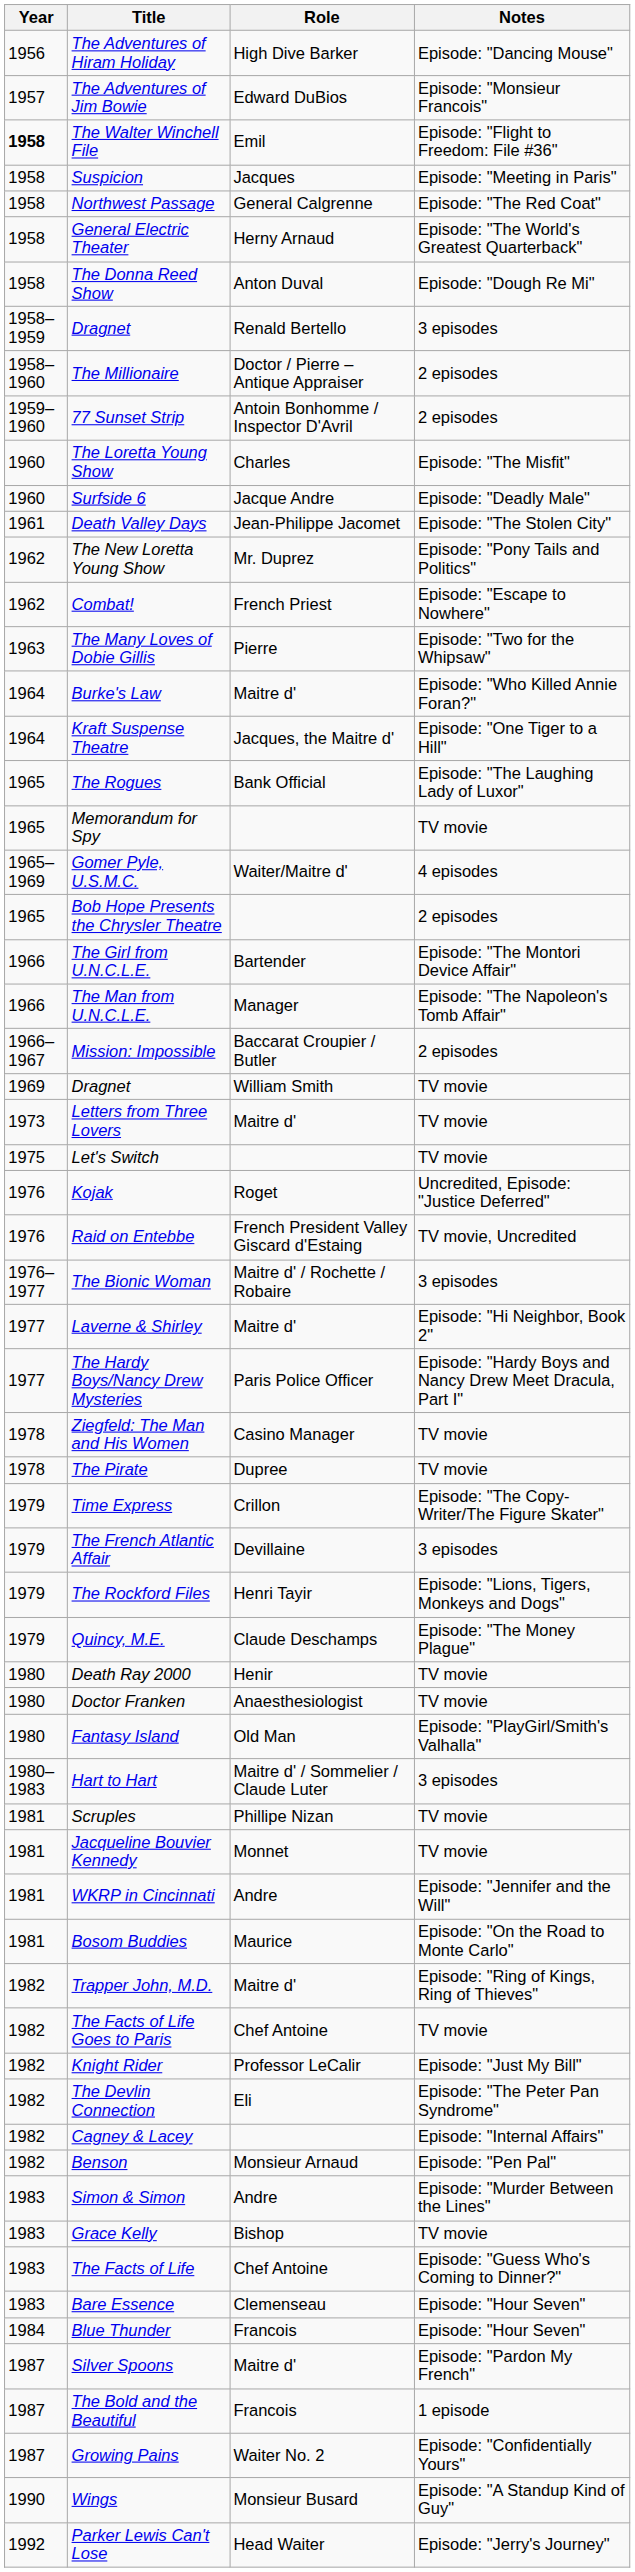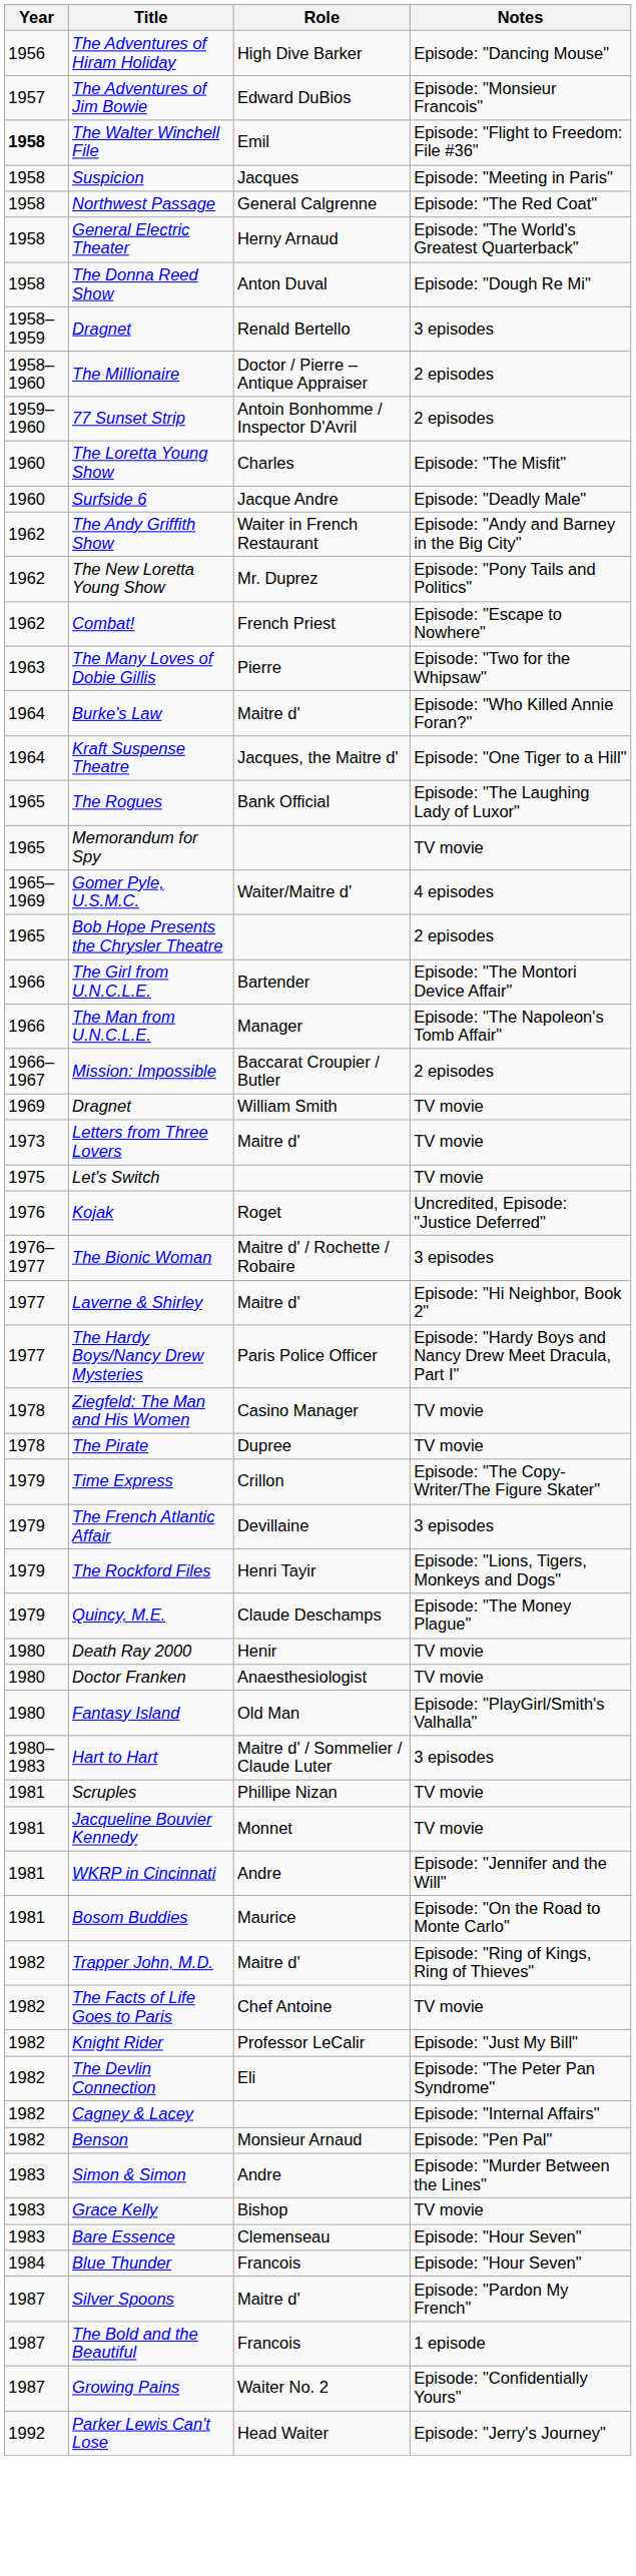 <table class="wikitable">
 <tr>
 <th>Year</th>
 <th>Title</th>
 <th>Role</th>
 <th>Notes</th>
 </tr>
 <tr>
 <td>1956</td>
 <td><em><a href='#'>The Adventures of Hiram Holiday</a></em></td>
 <td>High Dive Barker</td>
 <td>Episode: "Dancing Mouse"</td>
 </tr>
 <tr>
 <td>1957</td>
 <td><em><a href='#'>The Adventures of Jim Bowie</a></em></td>
 <td>Edward DuBios</td>
 <td>Episode: "Monsieur Francois"</td>
 </tr>
 <tr>
 <td><strong>1958</strong></td>
 <td><em><a href='#'>The Walter Winchell File</a></em></td>
 <td>Emil</td>
 <td>Episode: "Flight to Freedom: File #36"</td>
 </tr>
 <tr>
 <td>1958</td>
 <td><em><a href='#'>Suspicion</a></em></td>
 <td>Jacques</td>
 <td>Episode: "Meeting in Paris"</td>
 </tr>
 <tr>
 <td>1958</td>
 <td><em><a href='#'>Northwest Passage</a></em></td>
 <td>General Calgrenne</td>
 <td>Episode: "The Red Coat"</td>
 </tr>
 <tr>
 <td>1958</td>
 <td><em><a href='#'>General Electric Theater</a></em></td>
 <td>Herny Arnaud</td>
 <td>Episode: "The World's Greatest Quarterback"</td>
 </tr>
 <tr>
 <td>1958</td>
 <td><em><a href='#'>The Donna Reed Show</a></em></td>
 <td>Anton Duval</td>
 <td>Episode: "Dough Re Mi"</td>
 </tr>
 <tr>
 <td>1958–1959</td>
 <td><em><a href='#'>Dragnet</a></em></td>
 <td>Renald Bertello</td>
 <td>3 episodes</td>
 </tr>
 <tr>
 <td>1958–1960</td>
 <td><em><a href='#'>The Millionaire</a></em></td>
 <td>Doctor / Pierre – Antique Appraiser</td>
 <td>2 episodes</td>
 </tr>
 <tr>
 <td>1959–1960</td>
 <td><em><a href='#'>77 Sunset Strip</a></em></td>
 <td>Antoin Bonhomme / Inspector D'Avril</td>
 <td>2 episodes</td>
 </tr>
 <tr>
 <td>1960</td>
 <td><em><a href='#'>The Loretta Young Show</a></em></td>
 <td>Charles</td>
 <td>Episode: "The Misfit"</td>
 </tr>
 <tr>
 <td>1960</td>
 <td><em><a href='#'>Surfside 6</a></em></td>
 <td>Jacque Andre</td>
 <td>Episode: "Deadly Male"</td>
 </tr>
 <tr>
-<td>1961</td>
-<td><em><a href='#'>Death Valley Days</a></em></td>
-<td>Jean-Philippe Jacomet</td>
-<td>Episode: "The Stolen City"</td>
+<td>1962</td>
+<td><em><a href='#'>The Andy Griffith Show</a></em></td>
+<td>Waiter in French Restaurant</td>
+<td>Episode: "Andy and Barney in the Big City"</td>
 </tr>
 <tr>
 <td>1962</td>
 <td><em>The New Loretta Young Show</em></td>
 <td>Mr. Duprez</td>
 <td>Episode: "Pony Tails and Politics"</td>
 </tr>
 <tr>
 <td>1962</td>
 <td><em><a href='#'>Combat!</a></em></td>
 <td>French Priest</td>
 <td>Episode: "Escape to Nowhere"</td>
 </tr>
 <tr>
 <td>1963</td>
 <td><em><a href='#'>The Many Loves of Dobie Gillis</a></em></td>
 <td>Pierre</td>
 <td>Episode: "Two for the Whipsaw"</td>
 </tr>
 <tr>
 <td>1964</td>
 <td><em><a href='#'>Burke's Law</a></em></td>
 <td>Maitre d'</td>
 <td>Episode: "Who Killed Annie Foran?"</td>
 </tr>
 <tr>
 <td>1964</td>
 <td><em><a href='#'>Kraft Suspense Theatre</a></em></td>
 <td>Jacques, the Maitre d'</td>
 <td>Episode: "One Tiger to a Hill"</td>
 </tr>
 <tr>
 <td>1965</td>
 <td><em><a href='#'>The Rogues</a></em></td>
 <td>Bank Official</td>
 <td>Episode: "The Laughing Lady of Luxor"</td>
 </tr>
 <tr>
 <td>1965</td>
 <td><em>Memorandum for Spy</em></td>
 <td></td>
 <td>TV movie</td>
 </tr>
 <tr>
 <td>1965–1969</td>
 <td><em><a href='#'>Gomer Pyle, U.S.M.C.</a></em></td>
 <td>Waiter/Maitre d'</td>
 <td>4 episodes</td>
 </tr>
 <tr>
 <td>1965</td>
 <td><em><a href='#'>Bob Hope Presents the Chrysler Theatre</a></em></td>
 <td></td>
 <td>2 episodes</td>
 </tr>
 <tr>
 <td>1966</td>
 <td><em><a href='#'>The Girl from U.N.C.L.E.</a></em></td>
 <td>Bartender</td>
 <td>Episode: "The Montori Device Affair"</td>
 </tr>
 <tr>
 <td>1966</td>
 <td><em><a href='#'>The Man from U.N.C.L.E.</a></em></td>
 <td>Manager</td>
 <td>Episode: "The Napoleon's Tomb Affair"</td>
 </tr>
 <tr>
 <td>1966–1967</td>
 <td><em><a href='#'>Mission: Impossible</a></em></td>
 <td>Baccarat Croupier / Butler</td>
 <td>2 episodes</td>
 </tr>
 <tr>
 <td>1969</td>
 <td><em>Dragnet</em></td>
 <td>William Smith</td>
 <td>TV movie</td>
 </tr>
 <tr>
 <td>1973</td>
 <td><em><a href='#'>Letters from Three Lovers</a></em></td>
 <td>Maitre d'</td>
 <td>TV movie</td>
 </tr>
 <tr>
 <td>1975</td>
 <td><em>Let's Switch</em></td>
 <td></td>
 <td>TV movie</td>
 </tr>
 <tr>
 <td>1976</td>
 <td><em><a href='#'>Kojak</a></em></td>
 <td>Roget</td>
 <td>Uncredited, Episode: "Justice Deferred"</td>
-</tr>
-<tr>
-<td>1976</td>
-<td><em><a href='#'>Raid on Entebbe</a></em></td>
-<td>French President Valley Giscard d'Estaing</td>
-<td>TV movie, Uncredited</td>
 </tr>
 <tr>
 <td>1976–1977</td>
 <td><em><a href='#'>The Bionic Woman</a></em></td>
 <td>Maitre d' / Rochette / Robaire</td>
 <td>3 episodes</td>
 </tr>
 <tr>
 <td>1977</td>
 <td><em><a href='#'>Laverne & Shirley</a></em></td>
 <td>Maitre d'</td>
 <td>Episode: "Hi Neighbor, Book 2"</td>
 </tr>
 <tr>
 <td>1977</td>
 <td><em><a href='#'>The Hardy Boys/Nancy Drew Mysteries</a></em></td>
 <td>Paris Police Officer</td>
 <td>Episode: "Hardy Boys and Nancy Drew Meet Dracula, Part I"</td>
 </tr>
 <tr>
 <td>1978</td>
 <td><em><a href='#'>Ziegfeld: The Man and His Women</a></em></td>
 <td>Casino Manager</td>
 <td>TV movie</td>
 </tr>
 <tr>
 <td>1978</td>
 <td><em><a href='#'>The Pirate</a></em></td>
 <td>Dupree</td>
 <td>TV movie</td>
 </tr>
 <tr>
 <td>1979</td>
 <td><em><a href='#'>Time Express</a></em></td>
 <td>Crillon</td>
 <td>Episode: "The Copy-Writer/The Figure Skater"</td>
 </tr>
 <tr>
 <td>1979</td>
 <td><em><a href='#'>The French Atlantic Affair</a></em></td>
 <td>Devillaine</td>
 <td>3 episodes</td>
 </tr>
 <tr>
 <td>1979</td>
 <td><em><a href='#'>The Rockford Files</a></em></td>
 <td>Henri Tayir</td>
 <td>Episode: "Lions, Tigers, Monkeys and Dogs"</td>
 </tr>
 <tr>
 <td>1979</td>
 <td><em><a href='#'>Quincy, M.E.</a></em></td>
 <td>Claude Deschamps</td>
 <td>Episode: "The Money Plague"</td>
 </tr>
 <tr>
 <td>1980</td>
 <td><em>Death Ray 2000</em></td>
 <td>Henir</td>
 <td>TV movie</td>
 </tr>
 <tr>
 <td>1980</td>
 <td><em>Doctor Franken</em></td>
 <td>Anaesthesiologist</td>
 <td>TV movie</td>
 </tr>
 <tr>
 <td>1980</td>
 <td><em><a href='#'>Fantasy Island</a></em></td>
 <td>Old Man</td>
 <td>Episode: "PlayGirl/Smith's Valhalla"</td>
 </tr>
 <tr>
 <td>1980–1983</td>
 <td><em><a href='#'>Hart to Hart</a></em></td>
 <td>Maitre d' / Sommelier / Claude Luter</td>
 <td>3 episodes</td>
 </tr>
 <tr>
 <td>1981</td>
 <td><em>Scruples</em></td>
 <td>Phillipe Nizan</td>
 <td>TV movie</td>
 </tr>
 <tr>
 <td>1981</td>
 <td><em><a href='#'>Jacqueline Bouvier Kennedy</a></em></td>
 <td>Monnet</td>
 <td>TV movie</td>
 </tr>
 <tr>
 <td>1981</td>
 <td><em><a href='#'>WKRP in Cincinnati</a></em></td>
 <td>Andre</td>
 <td>Episode: "Jennifer and the Will"</td>
 </tr>
 <tr>
 <td>1981</td>
 <td><em><a href='#'>Bosom Buddies</a></em></td>
 <td>Maurice</td>
 <td>Episode: "On the Road to Monte Carlo"</td>
 </tr>
 <tr>
 <td>1982</td>
 <td><em><a href='#'>Trapper John, M.D.</a></em></td>
 <td>Maitre d'</td>
 <td>Episode: "Ring of Kings, Ring of Thieves"</td>
 </tr>
 <tr>
 <td>1982</td>
 <td><em><a href='#'>The Facts of Life Goes to Paris</a></em></td>
 <td>Chef Antoine</td>
 <td>TV movie</td>
 </tr>
 <tr>
 <td>1982</td>
 <td><em><a href='#'>Knight Rider</a></em></td>
 <td>Professor LeCalir</td>
 <td>Episode: "Just My Bill"</td>
 </tr>
 <tr>
 <td>1982</td>
 <td><em><a href='#'>The Devlin Connection</a></em></td>
 <td>Eli</td>
 <td>Episode: "The Peter Pan Syndrome"</td>
 </tr>
 <tr>
 <td>1982</td>
 <td><em><a href='#'>Cagney & Lacey</a></em></td>
 <td></td>
 <td>Episode: "Internal Affairs"</td>
 </tr>
 <tr>
 <td>1982</td>
 <td><em><a href='#'>Benson</a></em></td>
 <td>Monsieur Arnaud</td>
 <td>Episode: "Pen Pal"</td>
 </tr>
 <tr>
 <td>1983</td>
 <td><em><a href='#'>Simon & Simon</a></em></td>
 <td>Andre</td>
 <td>Episode: "Murder Between the Lines"</td>
 </tr>
 <tr>
 <td>1983</td>
 <td><em><a href='#'>Grace Kelly</a></em></td>
 <td>Bishop</td>
 <td>TV movie</td>
 </tr>
 <tr>
 <td>1983</td>
-<td><em><a href='#'>The Facts of Life</a></em></td>
-<td>Chef Antoine</td>
-<td>Episode: "Guess Who's Coming to Dinner?"</td>
-</tr>
-<tr>
-<td>1983</td>
 <td><em><a href='#'>Bare Essence</a></em></td>
 <td>Clemenseau</td>
 <td>Episode: "Hour Seven"</td>
 </tr>
 <tr>
 <td>1984</td>
 <td><em><a href='#'>Blue Thunder</a></em></td>
 <td>Francois</td>
 <td>Episode: "Hour Seven"</td>
 </tr>
 <tr>
 <td>1987</td>
 <td><em><a href='#'>Silver Spoons</a></em></td>
 <td>Maitre d'</td>
 <td>Episode: "Pardon My French"</td>
 </tr>
 <tr>
 <td>1987</td>
 <td><em><a href='#'>The Bold and the Beautiful</a></em></td>
 <td>Francois</td>
 <td>1 episode</td>
 </tr>
 <tr>
 <td>1987</td>
 <td><em><a href='#'>Growing Pains</a></em></td>
 <td>Waiter No. 2</td>
 <td>Episode: "Confidentially Yours"</td>
 </tr>
 <tr>
-<td>1990</td>
-<td><em><a href='#'>Wings</a></em></td>
-<td>Monsieur Busard</td>
-<td>Episode: "A Standup Kind of Guy"</td>
-</tr>
-<tr>
 <td>1992</td>
 <td><em><a href='#'>Parker Lewis Can't Lose</a></em></td>
 <td>Head Waiter</td>
 <td>Episode: "Jerry's Journey"</td>
 </tr>
 </table>
